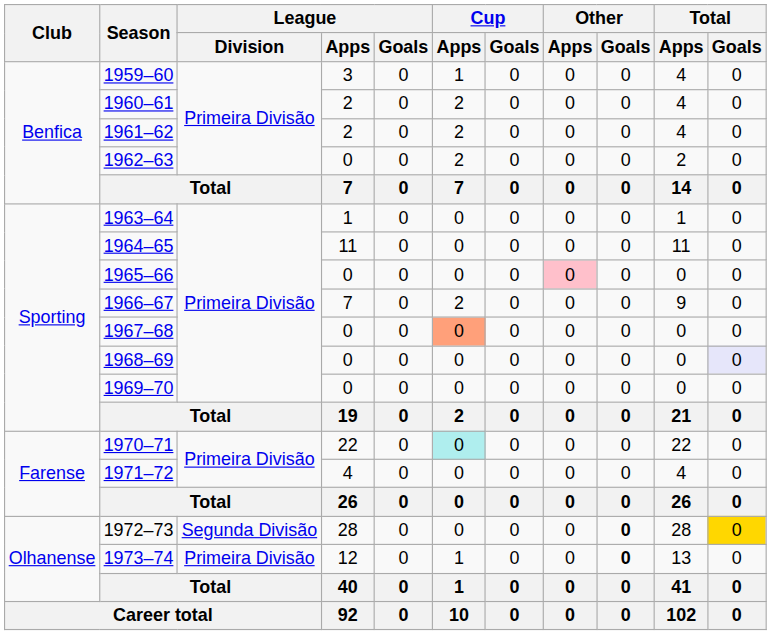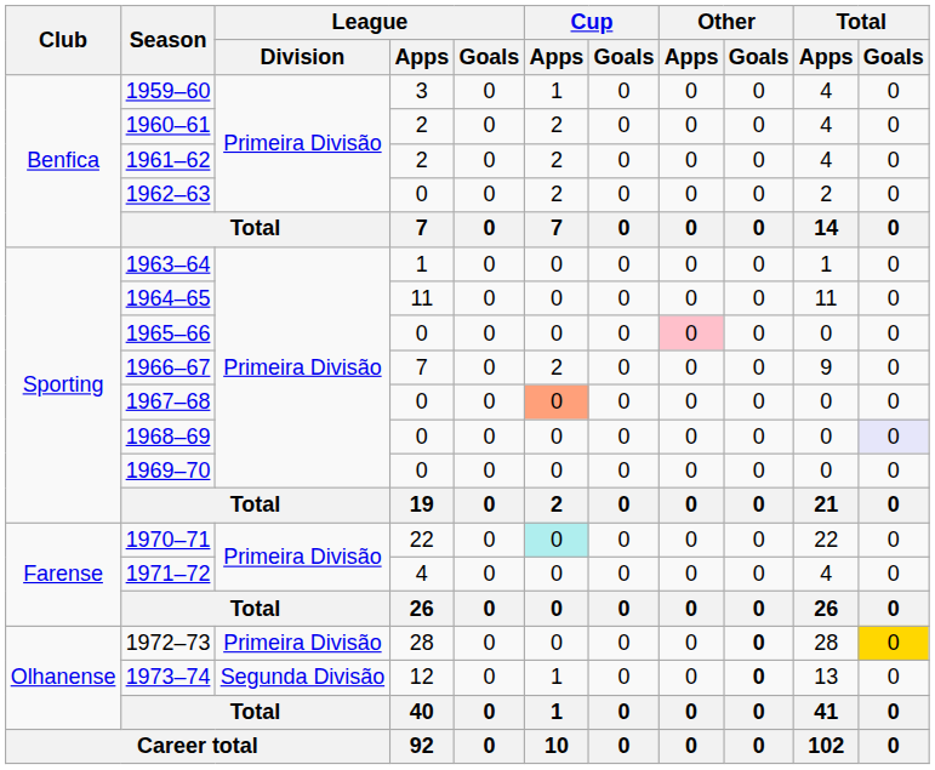 <table class="wikitable" style="text-align: center">
 <tr>
 <th rowspan="2">Club</th>
 <th rowspan="2">Season</th>
 <th colspan="3">League</th>
 <th colspan="2"><a href='#'>Cup</a></th>
 <th colspan="2">Other</th>
 <th colspan="2">Total</th>
 </tr>
 <tr>
 <th>Division</th>
 <th>Apps</th>
 <th>Goals</th>
 <th>Apps</th>
 <th>Goals</th>
 <th>Apps</th>
 <th>Goals</th>
 <th>Apps</th>
 <th>Goals</th>
 </tr>
 <tr>
 <td rowspan="5"><a href='#'>Benfica</a></td>
 <td><a href='#'>1959–60</a></td>
 <td rowspan="4"><a href='#'>Primeira Divisão</a></td>
 <td>3</td>
 <td>0</td>
 <td>1</td>
 <td>0</td>
 <td>0</td>
 <td>0</td>
 <td>4</td>
 <td>0</td>
 </tr>
 <tr>
 <td><a href='#'>1960–61</a></td>
 <td>2</td>
 <td>0</td>
 <td>2</td>
 <td>0</td>
 <td>0</td>
 <td>0</td>
 <td>4</td>
 <td>0</td>
 </tr>
 <tr>
 <td><a href='#'>1961–62</a></td>
 <td>2</td>
 <td>0</td>
 <td>2</td>
 <td>0</td>
 <td>0</td>
 <td>0</td>
 <td>4</td>
 <td>0</td>
 </tr>
 <tr>
 <td><a href='#'>1962–63</a></td>
 <td>0</td>
 <td>0</td>
 <td>2</td>
 <td>0</td>
 <td>0</td>
 <td>0</td>
 <td>2</td>
 <td>0</td>
 </tr>
 <tr>
 <th colspan="2"><strong>Total</strong></th>
 <th>7</th>
 <th>0</th>
 <th>7</th>
 <th>0</th>
 <th>0</th>
 <th>0</th>
 <th>14</th>
 <th>0</th>
 </tr>
 <tr>
 <td rowspan="8"><a href='#'>Sporting</a></td>
 <td><a href='#'>1963–64</a></td>
 <td rowspan="7"><a href='#'>Primeira Divisão</a></td>
 <td>1</td>
 <td>0</td>
 <td>0</td>
 <td>0</td>
 <td>0</td>
 <td>0</td>
 <td>1</td>
 <td>0</td>
 </tr>
 <tr>
 <td><a href='#'>1964–65</a></td>
 <td>11</td>
 <td>0</td>
 <td>0</td>
 <td>0</td>
 <td>0</td>
 <td>0</td>
 <td>11</td>
 <td>0</td>
 </tr>
 <tr>
 <td><a href='#'>1965–66</a></td>
 <td>0</td>
 <td>0</td>
 <td>0</td>
 <td>0</td>
 <td style="background: pink;">0</td>
 <td>0</td>
 <td>0</td>
 <td>0</td>
 </tr>
 <tr>
 <td><a href='#'>1966–67</a></td>
 <td>7</td>
 <td>0</td>
 <td>2</td>
 <td>0</td>
 <td>0</td>
 <td>0</td>
 <td>9</td>
 <td>0</td>
 </tr>
 <tr>
 <td><a href='#'>1967–68</a></td>
 <td>0</td>
 <td>0</td>
 <td style="background: lightsalmon;">0</td>
 <td>0</td>
 <td>0</td>
 <td>0</td>
 <td>0</td>
 <td>0</td>
 </tr>
 <tr>
 <td><a href='#'>1968–69</a></td>
 <td>0</td>
 <td>0</td>
 <td>0</td>
 <td>0</td>
 <td>0</td>
 <td>0</td>
 <td>0</td>
 <td style="background: lavender;">0</td>
 </tr>
 <tr>
 <td><a href='#'>1969–70</a></td>
 <td>0</td>
 <td>0</td>
 <td>0</td>
 <td>0</td>
 <td>0</td>
 <td>0</td>
 <td>0</td>
 <td>0</td>
 </tr>
 <tr>
 <th colspan="2"><strong>Total</strong></th>
 <th>19</th>
 <th>0</th>
 <th>2</th>
 <th>0</th>
 <th>0</th>
 <th>0</th>
 <th>21</th>
 <th>0</th>
 </tr>
 <tr>
 <td rowspan="3"><a href='#'>Farense</a></td>
 <td><a href='#'>1970–71</a></td>
 <td rowspan="2"><a href='#'>Primeira Divisão</a></td>
 <td>22</td>
 <td>0</td>
 <td style="background: paleturquoise;">0</td>
 <td>0</td>
 <td>0</td>
 <td>0</td>
 <td>22</td>
 <td>0</td>
 </tr>
 <tr>
 <td><a href='#'>1971–72</a></td>
 <td>4</td>
 <td>0</td>
 <td>0</td>
 <td>0</td>
 <td>0</td>
 <td>0</td>
 <td>4</td>
 <td>0</td>
 </tr>
 <tr>
 <th colspan="2"><strong>Total</strong></th>
 <th>26</th>
 <th>0</th>
 <th>0</th>
 <th>0</th>
 <th>0</th>
 <th>0</th>
 <th>26</th>
 <th>0</th>
 </tr>
 <tr>
 <td rowspan="3"><a href='#'>Olhanense</a></td>
 <td>1972–73</td>
-<td><a href='#'>Segunda Divisão</a></td>
+<td><a href='#'>Primeira Divisão</a></td>
 <td>28</td>
 <td>0</td>
 <td>0</td>
 <td>0</td>
 <td>0</td>
 <td><strong>0</strong></td>
 <td>28</td>
 <td style="background: gold;">0</td>
 </tr>
 <tr>
 <td><a href='#'>1973–74</a></td>
-<td><a href='#'>Primeira Divisão</a></td>
+<td><a href='#'>Segunda Divisão</a></td>
 <td>12</td>
 <td>0</td>
 <td>1</td>
 <td>0</td>
 <td>0</td>
 <td><strong>0</strong></td>
 <td>13</td>
 <td>0</td>
 </tr>
 <tr>
 <th colspan="2"><strong>Total</strong></th>
 <th>40</th>
 <th>0</th>
 <th>1</th>
 <th>0</th>
 <th>0</th>
 <th>0</th>
 <th>41</th>
 <th>0</th>
 </tr>
 <tr>
 <th colspan="3"><strong>Career total</strong></th>
 <th>92</th>
 <th>0</th>
 <th>10</th>
 <th>0</th>
 <th>0</th>
 <th>0</th>
 <th>102</th>
 <th>0</th>
 </tr>
 </table>
